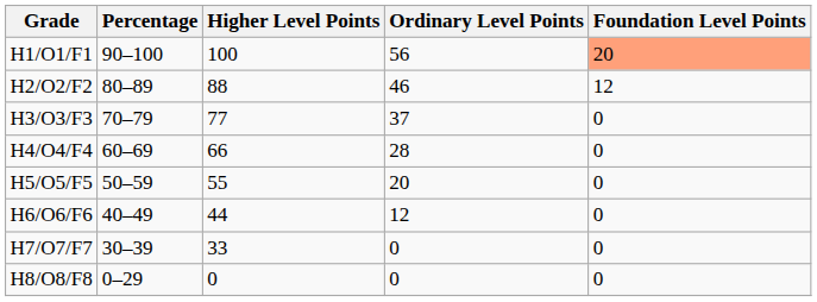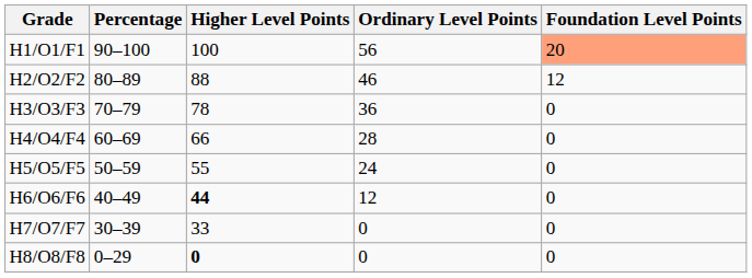 <table class="wikitable">
 <tr>
 <th>Grade</th>
 <th>Percentage</th>
 <th>Higher Level Points</th>
 <th>Ordinary Level Points</th>
 <th>Foundation Level Points</th>
 </tr>
 <tr>
 <td>H1/O1/F1</td>
 <td>90–100</td>
 <td>100</td>
 <td>56</td>
 <td style="background: lightsalmon;">20</td>
 </tr>
 <tr>
 <td>H2/O2/F2</td>
 <td>80–89</td>
 <td>88</td>
 <td>46</td>
 <td>12</td>
 </tr>
 <tr>
 <td>H3/O3/F3</td>
 <td>70–79</td>
-<td>77</td>
-<td>37</td>
+<td>78</td>
+<td>36</td>
 <td>0</td>
 </tr>
 <tr>
 <td>H4/O4/F4</td>
 <td>60–69</td>
 <td>66</td>
 <td>28</td>
 <td>0</td>
 </tr>
 <tr>
 <td>H5/O5/F5</td>
 <td>50–59</td>
 <td>55</td>
-<td>20</td>
+<td>24</td>
 <td>0</td>
 </tr>
 <tr>
 <td>H6/O6/F6</td>
 <td>40–49</td>
-<td>44</td>
+<td><strong>44</strong></td>
 <td>12</td>
 <td>0</td>
 </tr>
 <tr>
 <td>H7/O7/F7</td>
 <td>30–39</td>
 <td>33</td>
 <td>0</td>
 <td>0</td>
 </tr>
 <tr>
 <td>H8/O8/F8</td>
 <td>0–29</td>
-<td>0</td>
+<td><strong>0</strong></td>
 <td>0</td>
 <td>0</td>
 </tr>
 <tr>
 </tr>
 </table>
